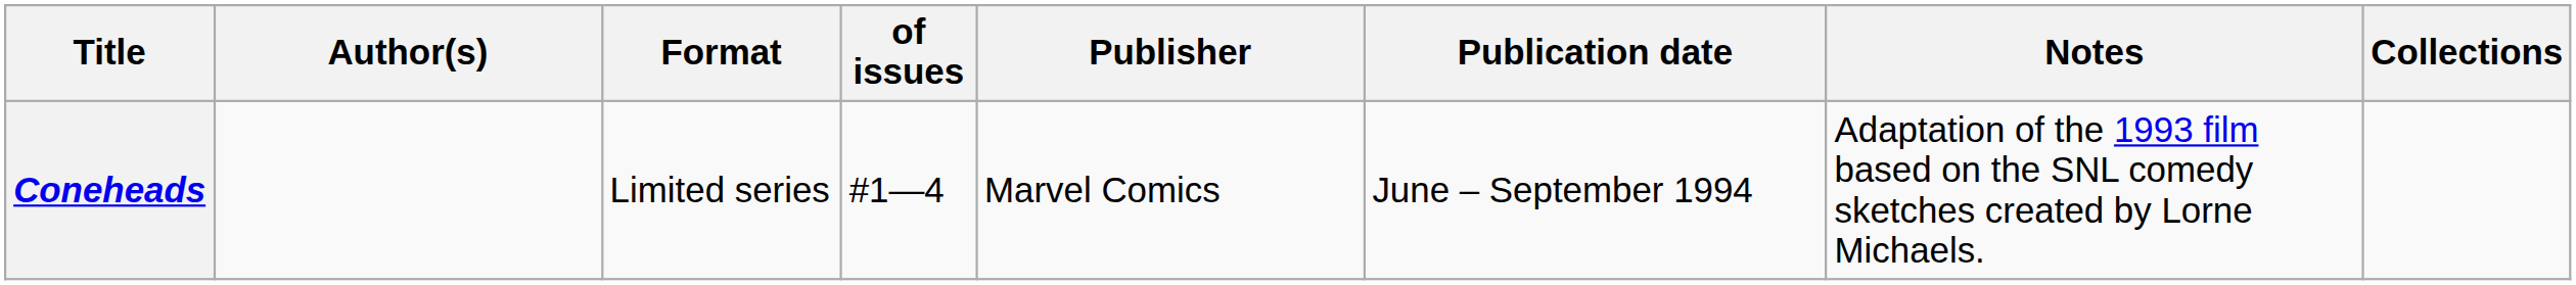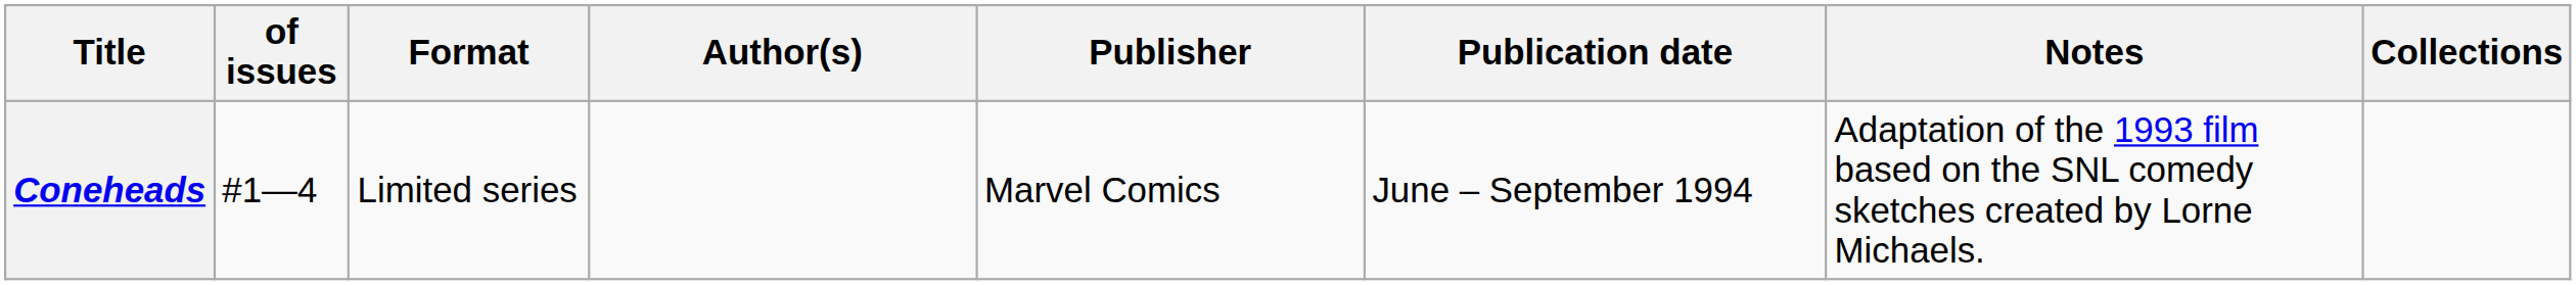 <table class="wikitable">
 <tr>
 <th>Title</th>
+<th style="width:40pt"> of issues</th>
+<th style="width:75pt">Format</th>
 <th style="width:125pt">Author(s)</th>
-<th style="width:75pt">Format</th>
-<th style="width:40pt"> of issues</th>
 <th style="width:125pt">Publisher</th>
 <th style="width:150pt">Publication date</th>
 <th style="width:175pt">Notes</th>
 <th>Collections</th>
 </tr>
 <tr>
 <th><em><a href='#'>Coneheads</a></em></th>
+<td>#1—4</td>
+<td>Limited series</td>
 <td></td>
-<td>Limited series</td>
-<td>#1—4</td>
 <td>Marvel Comics</td>
 <td>June – September 1994</td>
 <td>Adaptation of the <a href='#'>1993 film</a> based on the SNL comedy sketches created by Lorne Michaels.</td>
 <td></td>
 </tr>
 </table>
